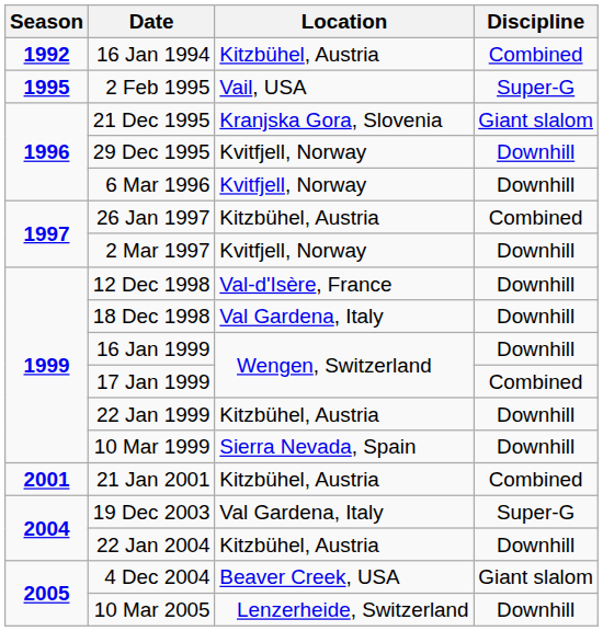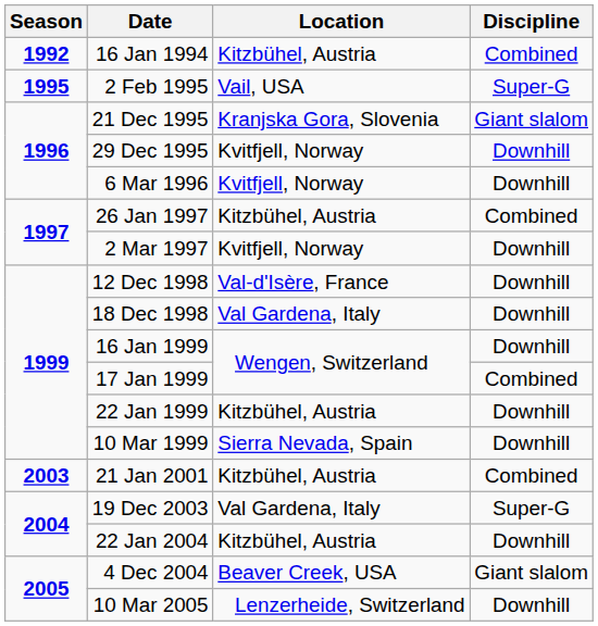 <table class="wikitable" style="text-align:center; font-size:95%;">
 <tr>
 <th>Season</th>
 <th>Date</th>
 <th>Location</th>
 <th>Discipline</th>
 </tr>
 <tr>
 <td><strong><a href='#'>1992</a></strong></td>
 <td align=right>16 Jan 1994</td>
 <td align=left><a href='#'>Kitzbühel</a>, Austria</td>
 <td><a href='#'>Combined</a></td>
 </tr>
 <tr>
 <td><strong><a href='#'>1995</a></strong></td>
 <td align=right>2 Feb 1995</td>
 <td align=left><a href='#'>Vail</a>, USA</td>
 <td><a href='#'>Super-G</a></td>
 </tr>
 <tr>
 <td rowspan=3><strong><a href='#'>1996</a></strong></td>
 <td align=right>21 Dec 1995</td>
 <td align=left><a href='#'>Kranjska Gora</a>, Slovenia</td>
 <td><a href='#'>Giant slalom</a></td>
 </tr>
 <tr>
 <td align=right>29 Dec 1995</td>
 <td align=left>Kvitfjell, Norway</td>
 <td><a href='#'>Downhill</a></td>
 </tr>
 <tr>
 <td align=right>6 Mar 1996</td>
 <td align=left><a href='#'>Kvitfjell</a>, Norway</td>
 <td>Downhill</td>
 </tr>
 <tr>
 <td rowspan=2><strong><a href='#'>1997</a></strong></td>
 <td align=right>26 Jan 1997</td>
 <td align=left>Kitzbühel, Austria</td>
 <td>Combined</td>
 </tr>
 <tr>
 <td align=right>2 Mar 1997</td>
 <td align=left>Kvitfjell, Norway</td>
 <td>Downhill</td>
 </tr>
 <tr>
 <td rowspan=6><strong><a href='#'>1999</a></strong></td>
 <td align=right>12 Dec 1998</td>
 <td align=left><a href='#'>Val-d'Isère</a>, France</td>
 <td>Downhill</td>
 </tr>
 <tr>
 <td align=right>18 Dec 1998</td>
 <td align=left><a href='#'>Val Gardena</a>, Italy</td>
 <td>Downhill</td>
 </tr>
 <tr>
 <td align=right>16 Jan 1999</td>
 <td rowspan=2 align=left>   <a href='#'>Wengen</a>, Switzerland</td>
 <td>Downhill</td>
 </tr>
 <tr>
 <td align=right>17 Jan 1999</td>
 <td>Combined</td>
 </tr>
 <tr>
 <td align=right>22 Jan 1999</td>
 <td align=left>Kitzbühel, Austria</td>
 <td>Downhill</td>
 </tr>
 <tr>
 <td align=right>10 Mar 1999</td>
 <td align=left><a href='#'>Sierra Nevada</a>, Spain</td>
 <td>Downhill</td>
 </tr>
 <tr>
-<td><strong><a href='#'>2001</a></strong></td>
+<td><strong><a href='#'>2003</a></strong></td>
 <td align=right>21 Jan 2001</td>
 <td align=left>Kitzbühel, Austria</td>
 <td>Combined</td>
 </tr>
 <tr>
 <td rowspan=2><strong><a href='#'>2004</a></strong></td>
 <td align=right>19 Dec 2003</td>
 <td align=left>Val Gardena, Italy</td>
 <td>Super-G</td>
 </tr>
 <tr>
 <td align=right>22 Jan 2004</td>
 <td align=left>Kitzbühel, Austria</td>
 <td>Downhill</td>
 </tr>
 <tr>
 <td rowspan=2><strong><a href='#'>2005</a></strong></td>
 <td align=right>4 Dec 2004</td>
 <td align=left><a href='#'>Beaver Creek</a>, USA</td>
 <td>Giant slalom</td>
 </tr>
 <tr>
 <td align=right>10 Mar 2005</td>
 <td align=left>   <a href='#'>Lenzerheide</a>, Switzerland</td>
 <td>Downhill</td>
 </tr>
 </table>
